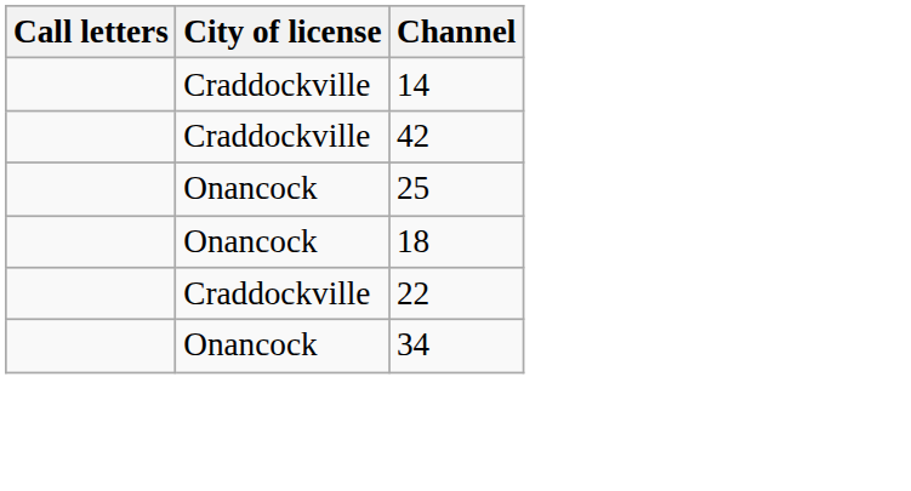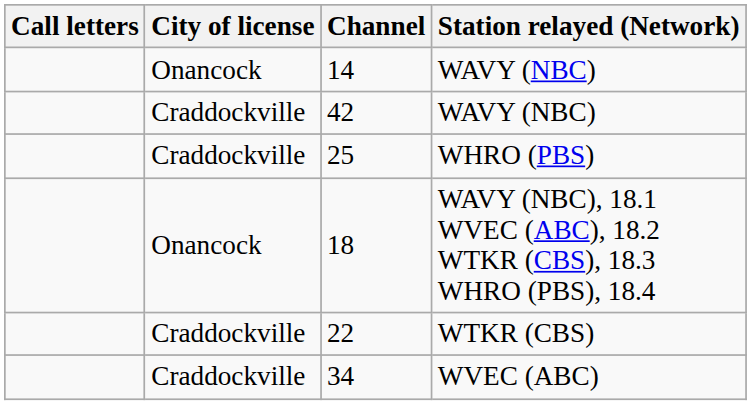 <table class="wikitable sortable">
 <tr>
 <th>Call letters</th>
 <th>City of license</th>
 <th>Channel</th>
+<th>Station relayed (Network)</th>
 </tr>
 <tr>
 <td><strong></strong></td>
-<td>Craddockville</td>
+<td>Onancock</td>
 <td>14</td>
+<td>WAVY (<a href='#'>NBC</a>)</td>
 </tr>
 <tr>
 <td><strong></strong></td>
 <td>Craddockville</td>
 <td>42</td>
+<td>WAVY (NBC)</td>
 </tr>
 <tr>
 <td><strong></strong></td>
-<td>Onancock</td>
+<td>Craddockville</td>
 <td>25</td>
+<td>WHRO (<a href='#'>PBS</a>)</td>
 </tr>
 <tr>
 <td><strong></strong></td>
 <td>Onancock</td>
 <td>18</td>
+<td>WAVY (NBC), 18.1<br> WVEC (<a href='#'>ABC</a>), 18.2<br> WTKR (<a href='#'>CBS</a>), 18.3<br>WHRO (PBS), 18.4</td>
 </tr>
 <tr>
 <td><strong></strong></td>
 <td>Craddockville</td>
 <td>22</td>
+<td>WTKR (CBS)</td>
 </tr>
 <tr>
 <td><strong></strong></td>
-<td>Onancock</td>
+<td>Craddockville</td>
 <td>34</td>
+<td>WVEC (ABC)</td>
 </tr>
 </table>
